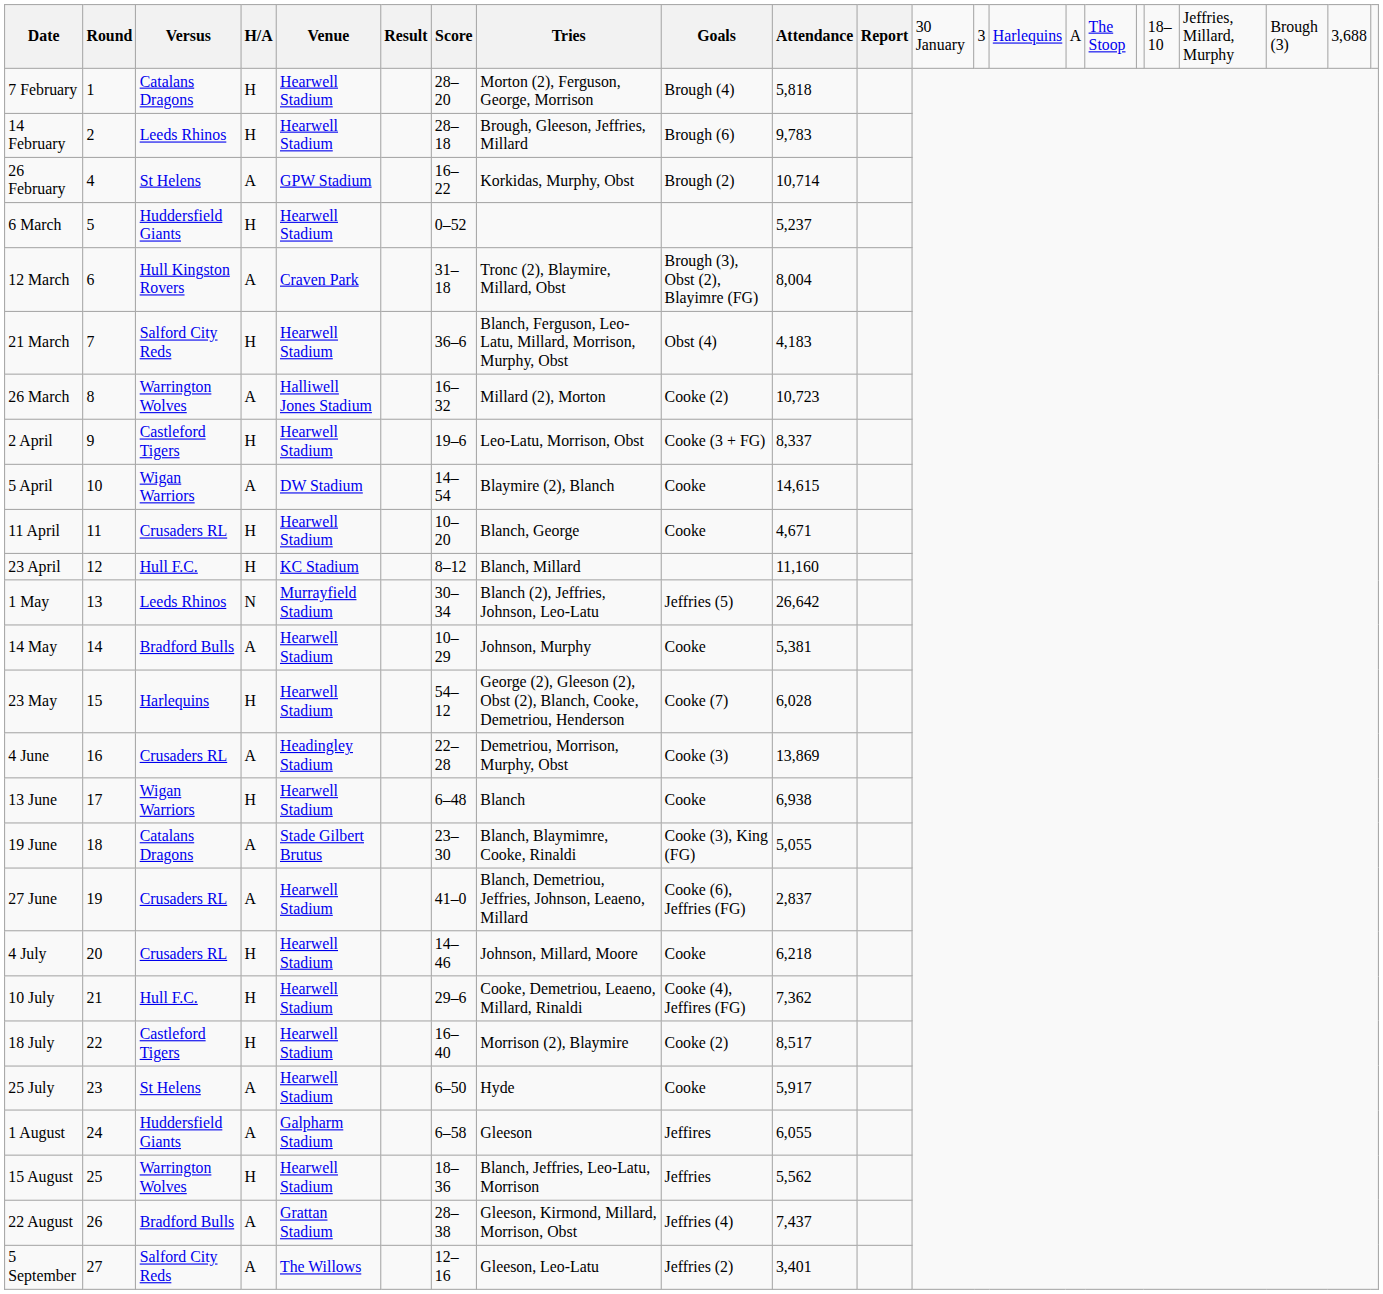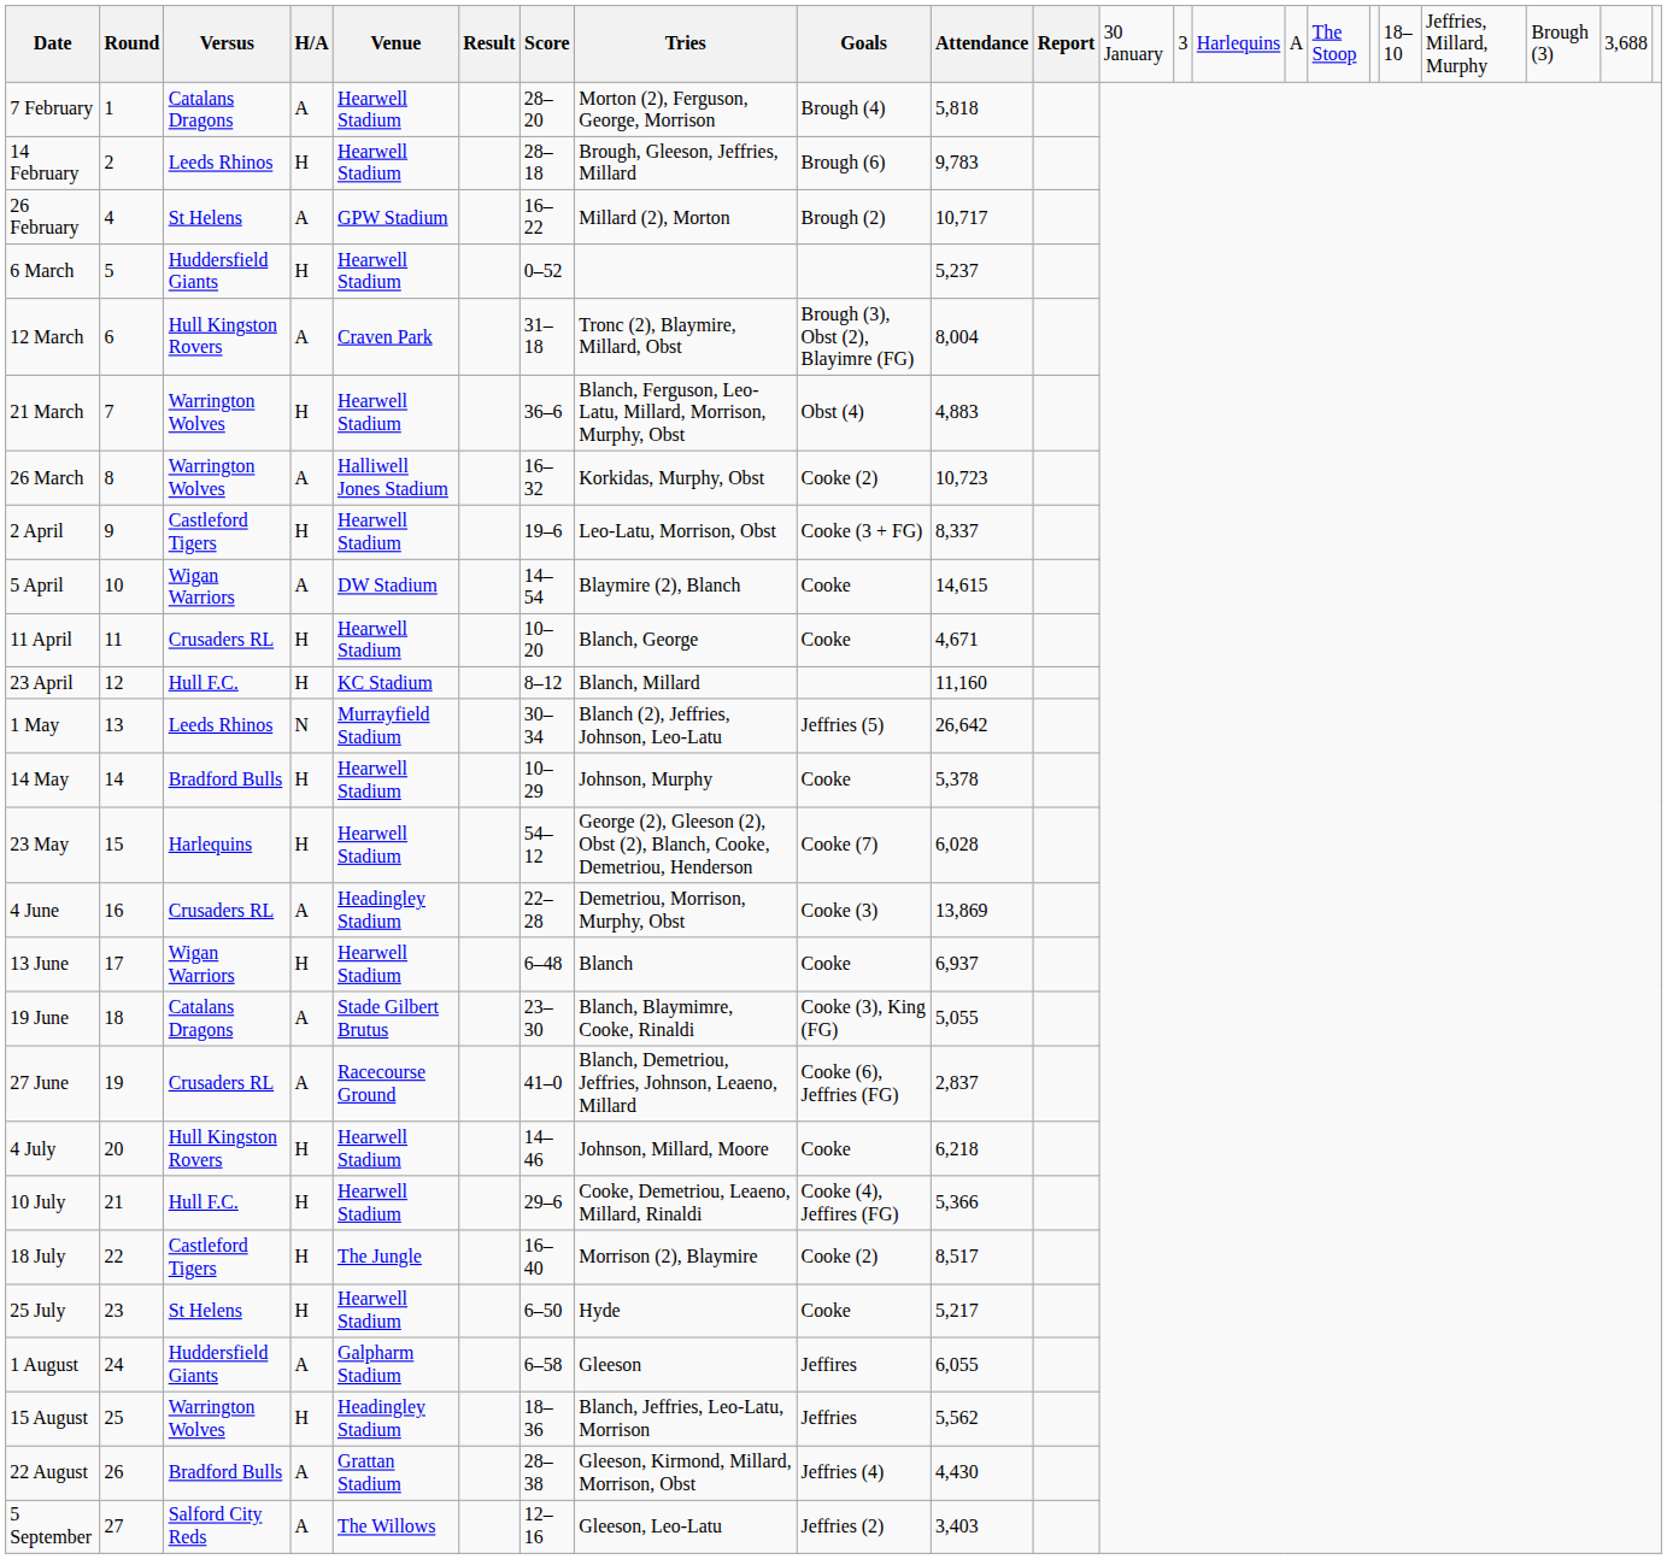 <table class="wikitable defaultleft col2center col4center col7center col10right" style="font-size:90%;">
 <tr>
 <th>Date</th>
 <th>Round</th>
 <th>Versus</th>
 <th>H/A</th>
 <th>Venue</th>
 <th>Result</th>
 <th>Score</th>
 <th>Tries</th>
 <th>Goals</th>
 <th>Attendance</th>
 <th>Report</th>
 <td>30 January</td>
 <td>3</td>
 <td> <a href='#'>Harlequins</a></td>
 <td>A</td>
 <td><a href='#'>The Stoop</a></td>
 <td></td>
 <td>18–10</td>
 <td>Jeffries, Millard, Murphy</td>
 <td>Brough (3)</td>
 <td>3,688</td>
 <td></td>
 </tr>
 <tr>
 <td>7 February</td>
 <td>1</td>
 <td> <a href='#'>Catalans Dragons</a></td>
-<td>H</td>
+<td>A</td>
 <td><a href='#'>Hearwell Stadium</a></td>
 <td></td>
 <td>28–20</td>
 <td>Morton (2), Ferguson, George, Morrison</td>
 <td>Brough (4)</td>
 <td>5,818</td>
 <td></td>
 </tr>
 <tr>
 <td>14 February</td>
 <td>2</td>
 <td> <a href='#'>Leeds Rhinos</a></td>
 <td>H</td>
 <td><a href='#'>Hearwell Stadium</a></td>
 <td></td>
 <td>28–18</td>
 <td>Brough, Gleeson, Jeffries, Millard</td>
 <td>Brough (6)</td>
 <td>9,783</td>
 <td></td>
 </tr>
 <tr>
 <td>26 February</td>
 <td>4</td>
 <td> <a href='#'>St Helens</a></td>
 <td>A</td>
 <td><a href='#'>GPW Stadium</a></td>
 <td></td>
 <td>16–22</td>
-<td>Korkidas, Murphy, Obst</td>
+<td>Millard (2), Morton</td>
 <td>Brough (2)</td>
-<td>10,714</td>
+<td>10,717</td>
 <td></td>
 </tr>
 <tr>
 <td>6 March</td>
 <td>5</td>
 <td> <a href='#'>Huddersfield Giants</a></td>
 <td>H</td>
 <td><a href='#'>Hearwell Stadium</a></td>
 <td></td>
 <td>0–52</td>
 <td></td>
 <td></td>
 <td>5,237</td>
 <td></td>
 </tr>
 <tr>
 <td>12 March</td>
 <td>6</td>
 <td> <a href='#'>Hull Kingston Rovers</a></td>
 <td>A</td>
 <td><a href='#'>Craven Park</a></td>
 <td></td>
 <td>31–18</td>
 <td>Tronc (2), Blaymire, Millard, Obst</td>
 <td>Brough (3), Obst (2), Blayimre (FG)</td>
 <td>8,004</td>
 <td></td>
 </tr>
 <tr>
 <td>21 March</td>
 <td>7</td>
-<td> <a href='#'>Salford City Reds</a></td>
+<td> <a href='#'>Warrington Wolves</a></td>
 <td>H</td>
 <td><a href='#'>Hearwell Stadium</a></td>
 <td></td>
 <td>36–6</td>
 <td>Blanch, Ferguson, Leo-Latu, Millard, Morrison, Murphy, Obst</td>
 <td>Obst (4)</td>
-<td>4,183</td>
+<td>4,883</td>
 <td></td>
 </tr>
 <tr>
 <td>26 March</td>
 <td>8</td>
 <td> <a href='#'>Warrington Wolves</a></td>
 <td>A</td>
 <td><a href='#'>Halliwell Jones Stadium</a></td>
 <td></td>
 <td>16–32</td>
-<td>Millard (2), Morton</td>
+<td>Korkidas, Murphy, Obst</td>
 <td>Cooke (2)</td>
 <td>10,723</td>
 <td></td>
 </tr>
 <tr>
 <td>2 April</td>
 <td>9</td>
 <td> <a href='#'>Castleford Tigers</a></td>
 <td>H</td>
 <td><a href='#'>Hearwell Stadium</a></td>
 <td></td>
 <td>19–6</td>
 <td>Leo-Latu, Morrison, Obst</td>
 <td>Cooke (3 + FG)</td>
 <td>8,337</td>
 <td></td>
 </tr>
 <tr>
 <td>5 April</td>
 <td>10</td>
 <td> <a href='#'>Wigan Warriors</a></td>
 <td>A</td>
 <td><a href='#'>DW Stadium</a></td>
 <td></td>
 <td>14–54</td>
 <td>Blaymire (2), Blanch</td>
 <td>Cooke</td>
 <td>14,615</td>
 <td></td>
 </tr>
 <tr>
 <td>11 April</td>
 <td>11</td>
 <td> <a href='#'>Crusaders RL</a></td>
 <td>H</td>
 <td><a href='#'>Hearwell Stadium</a></td>
 <td></td>
 <td>10–20</td>
 <td>Blanch, George</td>
 <td>Cooke</td>
 <td>4,671</td>
 <td></td>
 </tr>
 <tr>
 <td>23 April</td>
 <td>12</td>
 <td> <a href='#'>Hull F.C.</a></td>
 <td>H</td>
 <td><a href='#'>KC Stadium</a></td>
 <td></td>
 <td>8–12</td>
 <td>Blanch, Millard</td>
 <td></td>
 <td>11,160</td>
 <td></td>
 </tr>
 <tr>
 <td>1 May</td>
 <td>13</td>
 <td> <a href='#'>Leeds Rhinos</a></td>
 <td>N</td>
 <td><a href='#'>Murrayfield Stadium</a></td>
 <td></td>
 <td>30–34</td>
 <td>Blanch (2), Jeffries, Johnson, Leo-Latu</td>
 <td>Jeffries (5)</td>
 <td>26,642</td>
 <td></td>
 </tr>
 <tr>
 <td>14 May</td>
 <td>14</td>
 <td> <a href='#'>Bradford Bulls</a></td>
-<td>A</td>
+<td>H</td>
 <td><a href='#'>Hearwell Stadium</a></td>
 <td></td>
 <td>10–29</td>
 <td>Johnson, Murphy</td>
 <td>Cooke</td>
-<td>5,381</td>
+<td>5,378</td>
 <td></td>
 </tr>
 <tr>
 <td>23 May</td>
 <td>15</td>
 <td> <a href='#'>Harlequins</a></td>
 <td>H</td>
 <td><a href='#'>Hearwell Stadium</a></td>
 <td></td>
 <td>54–12</td>
 <td>George (2), Gleeson (2), Obst (2), Blanch, Cooke, Demetriou, Henderson</td>
 <td>Cooke (7)</td>
 <td>6,028</td>
 <td></td>
 </tr>
 <tr>
 <td>4 June</td>
 <td>16</td>
 <td> <a href='#'>Crusaders RL</a></td>
 <td>A</td>
 <td><a href='#'>Headingley Stadium</a></td>
 <td></td>
 <td>22–28</td>
 <td>Demetriou, Morrison, Murphy, Obst</td>
 <td>Cooke (3)</td>
 <td>13,869</td>
 <td></td>
 </tr>
 <tr>
 <td>13 June</td>
 <td>17</td>
 <td> <a href='#'>Wigan Warriors</a></td>
 <td>H</td>
 <td><a href='#'>Hearwell Stadium</a></td>
 <td></td>
 <td>6–48</td>
 <td>Blanch</td>
 <td>Cooke</td>
-<td>6,938</td>
+<td>6,937</td>
 <td></td>
 </tr>
 <tr>
 <td>19 June</td>
 <td>18</td>
 <td> <a href='#'>Catalans Dragons</a></td>
 <td>A</td>
 <td><a href='#'>Stade Gilbert Brutus</a></td>
 <td></td>
 <td>23–30</td>
 <td>Blanch, Blaymimre, Cooke, Rinaldi</td>
 <td>Cooke (3), King (FG)</td>
 <td>5,055</td>
 <td></td>
 </tr>
 <tr>
 <td>27 June</td>
 <td>19</td>
 <td> <a href='#'>Crusaders RL</a></td>
 <td>A</td>
-<td><a href='#'>Hearwell Stadium</a></td>
+<td><a href='#'>Racecourse Ground</a></td>
 <td></td>
 <td>41–0</td>
 <td>Blanch, Demetriou, Jeffries, Johnson, Leaeno, Millard</td>
 <td>Cooke (6), Jeffries (FG)</td>
 <td>2,837</td>
 <td></td>
 </tr>
 <tr>
 <td>4 July</td>
 <td>20</td>
-<td> <a href='#'>Crusaders RL</a></td>
+<td> <a href='#'>Hull Kingston Rovers</a></td>
 <td>H</td>
 <td><a href='#'>Hearwell Stadium</a></td>
 <td></td>
 <td>14–46</td>
 <td>Johnson, Millard, Moore</td>
 <td>Cooke</td>
 <td>6,218</td>
 <td></td>
 </tr>
 <tr>
 <td>10 July</td>
 <td>21</td>
 <td> <a href='#'>Hull F.C.</a></td>
 <td>H</td>
 <td><a href='#'>Hearwell Stadium</a></td>
 <td></td>
 <td>29–6</td>
 <td>Cooke, Demetriou, Leaeno, Millard, Rinaldi</td>
 <td>Cooke (4), Jeffires (FG)</td>
-<td>7,362</td>
+<td>5,366</td>
 <td></td>
 </tr>
 <tr>
 <td>18 July</td>
 <td>22</td>
 <td> <a href='#'>Castleford Tigers</a></td>
 <td>H</td>
-<td><a href='#'>Hearwell Stadium</a></td>
+<td><a href='#'>The Jungle</a></td>
 <td></td>
 <td>16–40</td>
 <td>Morrison (2), Blaymire</td>
 <td>Cooke (2)</td>
 <td>8,517</td>
 <td></td>
 </tr>
 <tr>
 <td>25 July</td>
 <td>23</td>
 <td> <a href='#'>St Helens</a></td>
-<td>A</td>
+<td>H</td>
 <td><a href='#'>Hearwell Stadium</a></td>
 <td></td>
 <td>6–50</td>
 <td>Hyde</td>
 <td>Cooke</td>
-<td>5,917</td>
+<td>5,217</td>
 <td></td>
 </tr>
 <tr>
 <td>1 August</td>
 <td>24</td>
 <td> <a href='#'>Huddersfield Giants</a></td>
 <td>A</td>
 <td><a href='#'>Galpharm Stadium</a></td>
 <td></td>
 <td>6–58</td>
 <td>Gleeson</td>
 <td>Jeffires</td>
 <td>6,055</td>
 <td></td>
 </tr>
 <tr>
 <td>15 August</td>
 <td>25</td>
 <td> <a href='#'>Warrington Wolves</a></td>
 <td>H</td>
-<td><a href='#'>Hearwell Stadium</a></td>
+<td><a href='#'>Headingley Stadium</a></td>
 <td></td>
 <td>18–36</td>
 <td>Blanch, Jeffries, Leo-Latu, Morrison</td>
 <td>Jeffries</td>
 <td>5,562</td>
 <td></td>
 </tr>
 <tr>
 <td>22 August</td>
 <td>26</td>
 <td> <a href='#'>Bradford Bulls</a></td>
 <td>A</td>
 <td><a href='#'>Grattan Stadium</a></td>
 <td></td>
 <td>28–38</td>
 <td>Gleeson, Kirmond, Millard, Morrison, Obst</td>
 <td>Jeffries (4)</td>
-<td>7,437</td>
+<td>4,430</td>
 <td></td>
 </tr>
 <tr>
 <td>5 September</td>
 <td>27</td>
 <td> <a href='#'>Salford City Reds</a></td>
 <td>A</td>
 <td><a href='#'>The Willows</a></td>
 <td></td>
 <td>12–16</td>
 <td>Gleeson, Leo-Latu</td>
 <td>Jeffries (2)</td>
-<td>3,401</td>
+<td>3,403</td>
 <td></td>
 </tr>
 </table>
